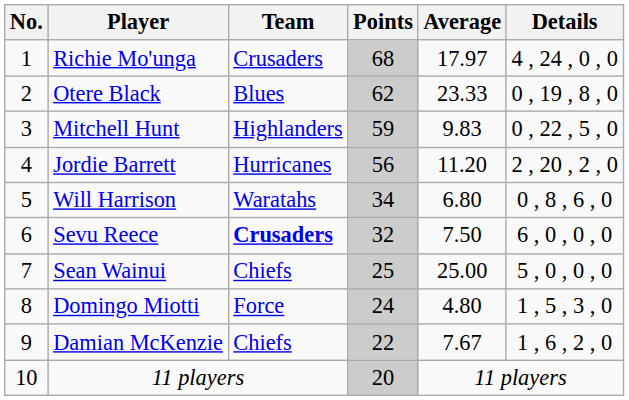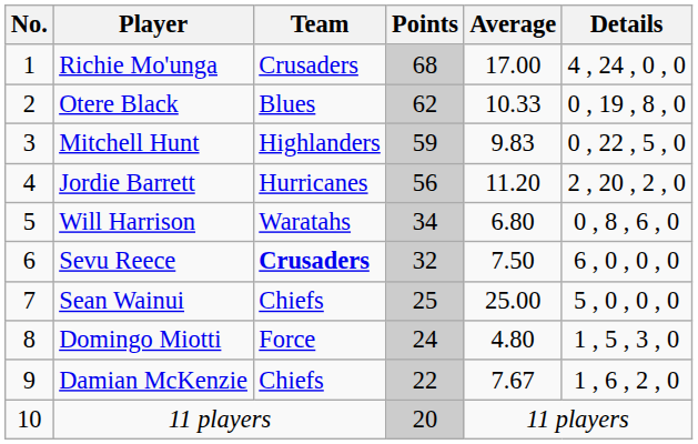 <table class="wikitable" style="text-align:center">
 <tr>
 <th>No.</th>
 <th>Player</th>
 <th>Team</th>
 <th>Points</th>
 <th>Average</th>
 <th>Details</th>
 </tr>
 <tr>
 <td>1</td>
 <td style="text-align:left"> <a href='#'>Richie Mo'unga</a></td>
 <td style="text-align:left"> <a href='#'>Crusaders</a></td>
 <td style="background:#ccc">68</td>
-<td>17.97</td>
+<td>17.00</td>
 <td>4 , 24 , 0 , 0 </td>
 </tr>
 <tr>
 <td>2</td>
 <td style="text-align:left"> <a href='#'>Otere Black</a></td>
 <td style="text-align:left"> <a href='#'>Blues</a></td>
 <td style="background:#ccc">62</td>
-<td>23.33</td>
+<td>10.33</td>
 <td>0 , 19 , 8 , 0 </td>
 </tr>
 <tr>
 <td>3</td>
 <td style="text-align:left"> <a href='#'>Mitchell Hunt</a></td>
 <td style="text-align:left"> <a href='#'>Highlanders</a></td>
 <td style="background:#ccc">59</td>
 <td>9.83</td>
 <td>0 , 22 , 5 , 0 </td>
 </tr>
 <tr>
 <td>4</td>
 <td style="text-align:left"> <a href='#'>Jordie Barrett</a></td>
 <td style="text-align:left"> <a href='#'>Hurricanes</a></td>
 <td style="background:#ccc">56</td>
 <td>11.20</td>
 <td>2 , 20 , 2 , 0 </td>
 </tr>
 <tr>
 <td>5</td>
 <td style="text-align:left"> <a href='#'>Will Harrison</a></td>
 <td style="text-align:left"> <a href='#'>Waratahs</a></td>
 <td style="background:#ccc">34</td>
 <td>6.80</td>
 <td>0 , 8 , 6 , 0 </td>
 </tr>
 <tr>
 <td>6</td>
 <td style="text-align:left"> <a href='#'>Sevu Reece</a></td>
 <td style="text-align:left"><strong> <a href='#'>Crusaders</a></strong></td>
 <td style="background:#ccc">32</td>
 <td>7.50</td>
 <td>6 , 0 , 0 , 0 </td>
 </tr>
 <tr>
 <td>7</td>
 <td style="text-align:left"> <a href='#'>Sean Wainui</a></td>
 <td style="text-align:left"> <a href='#'>Chiefs</a></td>
 <td style="background:#ccc">25</td>
 <td>25.00</td>
 <td>5 , 0 , 0 , 0 </td>
 </tr>
 <tr>
 <td>8</td>
 <td style="text-align:left"> <a href='#'>Domingo Miotti</a></td>
 <td style="text-align:left"> <a href='#'>Force</a></td>
 <td style="background:#ccc">24</td>
 <td>4.80</td>
 <td>1 , 5 , 3 , 0 </td>
 </tr>
 <tr>
 <td>9</td>
 <td style="text-align:left"> <a href='#'>Damian McKenzie</a></td>
 <td style="text-align:left"> <a href='#'>Chiefs</a></td>
 <td style="background:#ccc">22</td>
 <td>7.67</td>
 <td>1 , 6 , 2 , 0 </td>
 </tr>
 <tr>
 <td>10</td>
 <td colspan="2"><em>11 players</em></td>
 <td style="background:#ccc">20</td>
 <td colspan="2"><em>11 players</em></td>
 </tr>
 </table>
